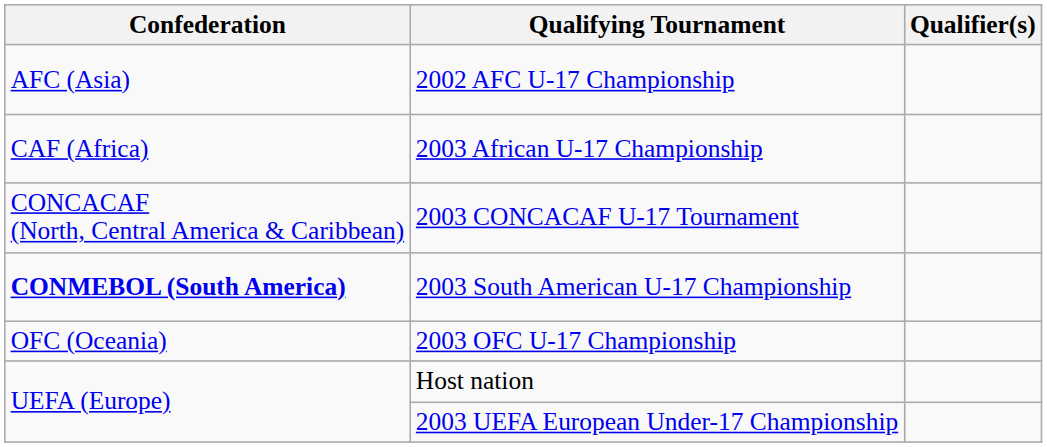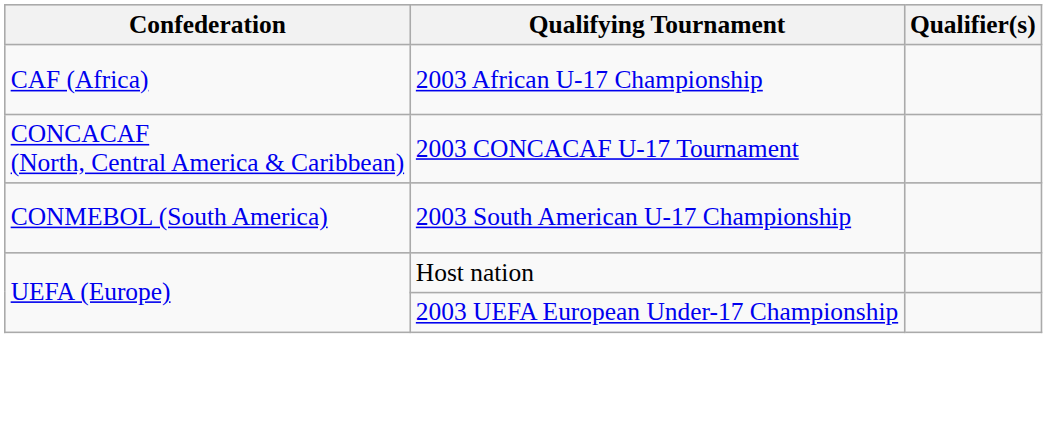 <table class=wikitable>
 <tr>
 <th>Confederation</th>
 <th>Qualifying Tournament</th>
 <th>Qualifier(s)</th>
-</tr>
-<tr>
-<td><a href='#'>AFC (Asia)</a></td>
-<td><a href='#'>2002 AFC U-17 Championship</a></td>
-<td><br><br></td>
 </tr>
 <tr>
 <td><a href='#'>CAF (Africa)</a></td>
 <td><a href='#'>2003 African U-17 Championship</a></td>
 <td><br><br></td>
 </tr>
 <tr>
 <td><a href='#'>CONCACAF<br>(North, Central America & Caribbean)</a></td>
 <td><a href='#'>2003 CONCACAF U-17 Tournament</a></td>
 <td><br><br></td>
 </tr>
 <tr>
-<td><strong><a href='#'>CONMEBOL (South America)</a></strong></td>
+<td><a href='#'>CONMEBOL (South America)</a></td>
 <td><a href='#'>2003 South American U-17 Championship</a></td>
 <td><br><br></td>
-</tr>
-<tr>
-<td><a href='#'>OFC (Oceania)</a></td>
-<td><a href='#'>2003 OFC U-17 Championship</a></td>
-<td></td>
 </tr>
 <tr>
 <td rowspan=2><a href='#'>UEFA (Europe)</a></td>
 <td>Host nation</td>
 <td></td>
 </tr>
 <tr>
 <td><a href='#'>2003 UEFA European Under-17 Championship</a></td>
 <td><br></td>
 </tr>
 </table>
